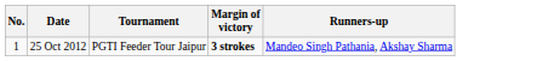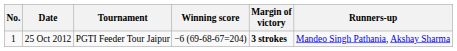 <table class="wikitable" style="font-size:95%;">
 <tr>
 <th>No.</th>
 <th>Date</th>
 <th>Tournament</th>
+<th>Winning score</th>
 <th>Margin of<br>victory</th>
 <th>Runners-up</th>
 </tr>
 <tr>
 <td align=center>1</td>
 <td align=right>25 Oct 2012</td>
 <td>PGTI Feeder Tour Jaipur</td>
+<td>−6 (69-68-67=204)</td>
 <td><strong>3 strokes</strong></td>
 <td> <a href='#'>Mandeo Singh Pathania</a>,  <a href='#'>Akshay Sharma</a></td>
 </tr>
 </table>
